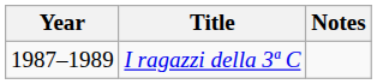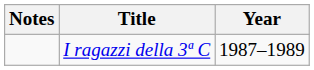 <table class="wikitable sortable">
 <tr>
+<th class="unsortable">Notes</th>
+<th>Title</th>
 <th>Year</th>
-<th>Title</th>
-<th class="unsortable">Notes</th>
 </tr>
 <tr>
+<td></td>
+<td><em><a href='#'>I ragazzi della 3ª C</a></em></td>
 <td>1987–1989</td>
-<td><em><a href='#'>I ragazzi della 3ª C</a></em></td>
-<td></td>
 </tr>
 </table>
